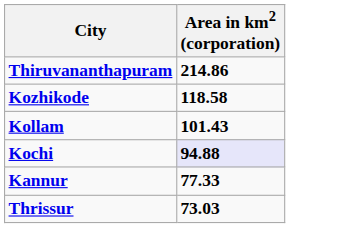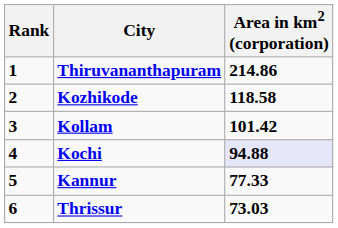 <table class="wikitable sortable">
 <tr>
+<th>Rank</th>
 <th>City</th>
 <th>Area in km<sup>2</sup><br>(corporation)</th>
 </tr>
 <tr>
+<td><strong>1</strong></td>
 <td><strong><a href='#'>Thiruvananthapuram</a></strong></td>
 <td><strong>214.86</strong></td>
 </tr>
 <tr>
+<td><strong>2</strong></td>
 <td><strong><a href='#'>Kozhikode</a></strong></td>
 <td><strong>118.58</strong></td>
 </tr>
 <tr>
+<td><strong>3</strong></td>
 <td><strong><a href='#'>Kollam</a></strong></td>
-<td><strong>101.43</strong></td>
+<td><strong>101.42</strong></td>
 </tr>
 <tr>
+<td><strong>4</strong></td>
 <td><strong><a href='#'>Kochi</a></strong></td>
 <td style="background: lavender;"><strong>94.88</strong></td>
 </tr>
 <tr>
+<td><strong>5</strong></td>
 <td><strong><a href='#'>Kannur</a></strong></td>
 <td><strong>77.33</strong></td>
 </tr>
 <tr>
+<td><strong>6</strong></td>
 <td><strong><a href='#'>Thrissur</a></strong></td>
 <td><strong>73.03</strong></td>
 </tr>
 </table>
